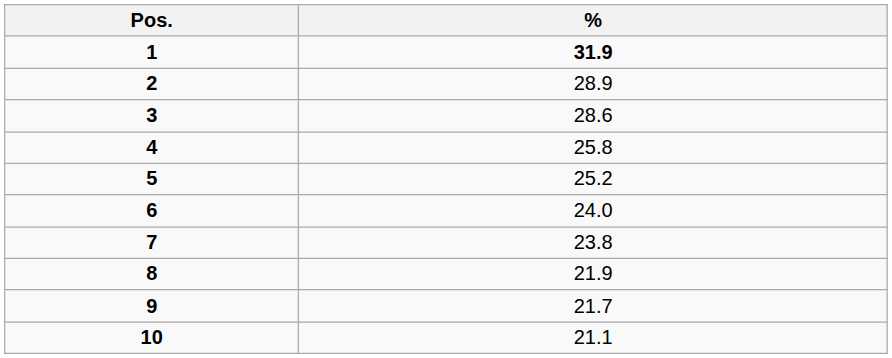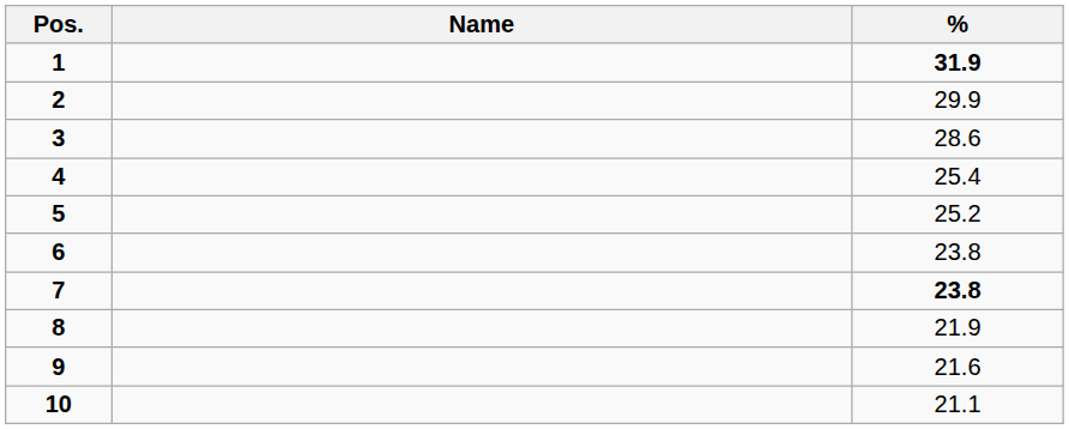 <table class="wikitable" style="width:80%;">
 <tr>
 <th style="width:10%;">Pos.</th>
+<th style="width:70%;">Name</th>
 <th style="width:20%;">%</th>
 </tr>
 <tr>
 <td align=center><strong>1</strong></td>
+<td><strong></strong></td>
 <td align=center><strong>31.9</strong></td>
 </tr>
 <tr>
 <td align=center><strong>2</strong></td>
-<td align=center>28.9</td>
+<td></td>
+<td align=center>29.9</td>
 </tr>
 <tr>
 <td align=center><strong>3</strong></td>
+<td></td>
 <td align=center>28.6</td>
 </tr>
 <tr>
 <td align=center><strong>4</strong></td>
-<td align=center>25.8</td>
+<td></td>
+<td align=center>25.4</td>
 </tr>
 <tr>
 <td align=center><strong>5</strong></td>
+<td></td>
 <td align=center>25.2</td>
 </tr>
 <tr>
 <td align=center><strong>6</strong></td>
-<td align=center>24.0</td>
+<td></td>
+<td align=center>23.8</td>
 </tr>
 <tr>
 <td align=center><strong>7</strong></td>
-<td align=center>23.8</td>
+<td></td>
+<td align=center><strong>23.8</strong></td>
 </tr>
 <tr>
 <td align=center><strong>8</strong></td>
+<td></td>
 <td align=center>21.9</td>
 </tr>
 <tr>
 <td align=center><strong>9</strong></td>
-<td align=center>21.7</td>
+<td></td>
+<td align=center>21.6</td>
 </tr>
 <tr>
 <td align=center><strong>10</strong></td>
+<td></td>
 <td align=center>21.1</td>
 </tr>
 </table>
